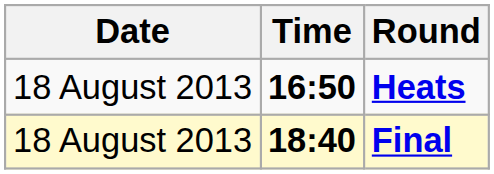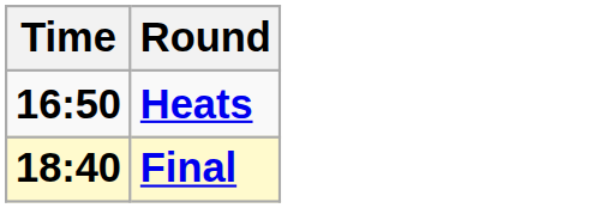 <table class="wikitable">
 <tr>
-<th>Date</th>
 <th>Time</th>
 <th>Round</th>
 </tr>
 <tr>
-<td>18 August 2013</td>
 <td><strong>16:50</strong></td>
 <td><strong><a href='#'>Heats</a></strong></td>
 </tr>
 <tr style=background:lemonchiffon>
-<td>18 August 2013</td>
 <td><strong>18:40</strong></td>
 <td><strong><a href='#'>Final</a></strong></td>
 </tr>
 </table>
